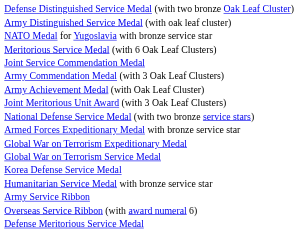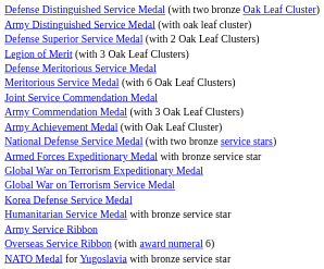 <table>
 <tr>
 <td></td>
 <td><a href='#'>Defense Distinguished Service Medal</a> (with two bronze <a href='#'>Oak Leaf Cluster</a>)</td>
 </tr>
 <tr>
 <td></td>
 <td><a href='#'>Army Distinguished Service Medal</a> (with oak leaf cluster)</td>
 </tr>
 <tr>
 <td></td>
-<td><a href='#'>NATO Medal</a> for <a href='#'>Yugoslavia</a> with bronze service star</td>
+<td><a href='#'>Defense Superior Service Medal</a> (with 2 Oak Leaf Clusters)</td>
+</tr>
+<tr>
+<td></td>
+<td><a href='#'>Legion of Merit</a> (with 3 Oak Leaf Clusters)</td>
+</tr>
+<tr>
+<td></td>
+<td><a href='#'>Defense Meritorious Service Medal</a></td>
 </tr>
 <tr>
 <td></td>
 <td><a href='#'>Meritorious Service Medal</a> (with 6 Oak Leaf Clusters)</td>
 </tr>
 <tr>
 <td></td>
 <td><a href='#'>Joint Service Commendation Medal</a></td>
 </tr>
 <tr>
 <td></td>
 <td><a href='#'>Army Commendation Medal</a> (with 3 Oak Leaf Clusters)</td>
 </tr>
 <tr>
 <td></td>
 <td><a href='#'>Army Achievement Medal</a> (with Oak Leaf Cluster)</td>
-</tr>
-<tr>
-<td></td>
-<td><a href='#'>Joint Meritorious Unit Award</a> (with 3 Oak Leaf Clusters)</td>
 </tr>
 <tr>
 <td></td>
 <td><a href='#'>National Defense Service Medal</a> (with two bronze <a href='#'>service stars</a>)</td>
 </tr>
 <tr>
 <td></td>
 <td><a href='#'>Armed Forces Expeditionary Medal</a> with bronze service star</td>
 </tr>
 <tr>
 <td></td>
 <td><a href='#'>Global War on Terrorism Expeditionary Medal</a></td>
 </tr>
 <tr>
 <td></td>
 <td><a href='#'>Global War on Terrorism Service Medal</a></td>
 </tr>
 <tr>
 <td></td>
 <td><a href='#'>Korea Defense Service Medal</a></td>
 </tr>
 <tr>
 <td></td>
 <td><a href='#'>Humanitarian Service Medal</a> with bronze service star</td>
 </tr>
 <tr>
 <td></td>
 <td><a href='#'>Army Service Ribbon</a></td>
 </tr>
 <tr>
 <td><span></span></td>
 <td><a href='#'>Overseas Service Ribbon</a> (with <a href='#'>award numeral</a> 6)</td>
 </tr>
 <tr>
 <td></td>
-<td><a href='#'>Defense Meritorious Service Medal</a></td>
+<td><a href='#'>NATO Medal</a> for <a href='#'>Yugoslavia</a> with bronze service star</td>
 </tr>
 </table>
